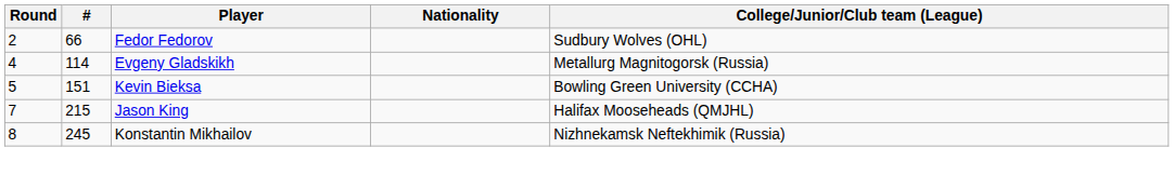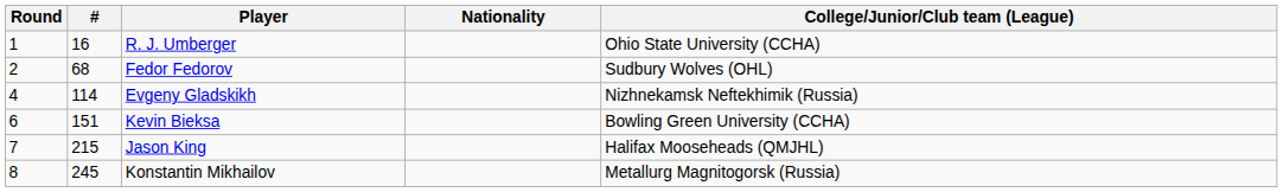 <table class="wikitable">
 <tr align="center">
 <th bgcolor="#DDDDFF" width="4.0%">Round</th>
 <th bgcolor="#DDDDFF" width="4.0%">#</th>
 <th bgcolor="#DDDDFF" width="21.0%">Player</th>
 <th bgcolor="#DDDDFF" width="14.5%">Nationality</th>
 <th bgcolor="#DDDDFF" width="50.0%">College/Junior/Club team (League)</th>
 </tr>
 <tr>
+<td>1</td>
+<td>16</td>
+<td><a href='#'>R. J. Umberger</a></td>
+<td></td>
+<td>Ohio State University (CCHA)</td>
+</tr>
+<tr>
 <td>2</td>
-<td>66</td>
+<td>68</td>
 <td><a href='#'>Fedor Fedorov</a></td>
 <td></td>
 <td>Sudbury Wolves (OHL)</td>
 </tr>
 <tr>
 <td>4</td>
 <td>114</td>
 <td><a href='#'>Evgeny Gladskikh</a></td>
 <td></td>
-<td>Metallurg Magnitogorsk (Russia)</td>
+<td>Nizhnekamsk Neftekhimik (Russia)</td>
 </tr>
 <tr>
-<td>5</td>
+<td>6</td>
 <td>151</td>
 <td><a href='#'>Kevin Bieksa</a></td>
 <td></td>
 <td>Bowling Green University (CCHA)</td>
 </tr>
 <tr>
 <td>7</td>
 <td>215</td>
 <td><a href='#'>Jason King</a></td>
 <td></td>
 <td>Halifax Mooseheads (QMJHL)</td>
 </tr>
 <tr>
 <td>8</td>
 <td>245</td>
 <td>Konstantin Mikhailov</td>
 <td></td>
-<td>Nizhnekamsk Neftekhimik (Russia)</td>
+<td>Metallurg Magnitogorsk (Russia)</td>
 </tr>
 </table>
